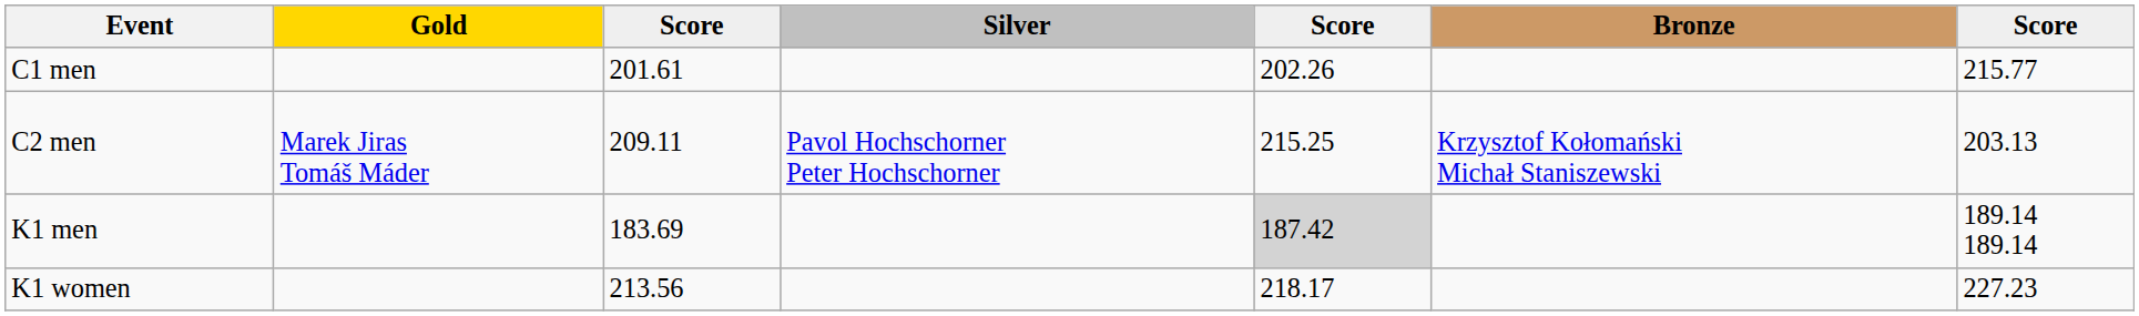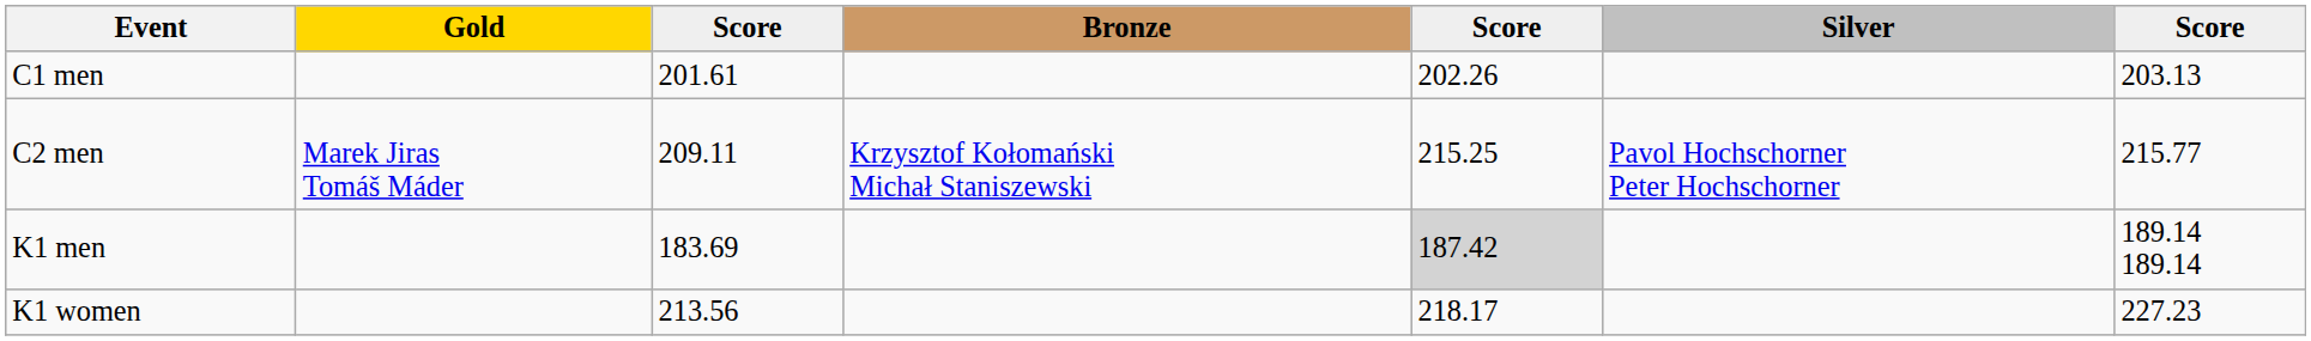 <table class="wikitable" width=100%>
 <tr>
 <th>Event</th>
 <td align=center bgcolor="gold"><strong>Gold</strong></td>
 <td align=center bgcolor="EFEFEF"><strong>Score</strong></td>
+<td align=center bgcolor="CC9966"><strong>Bronze</strong></td>
+<td align=center bgcolor="EFEFEF"><strong>Score</strong></td>
 <td align=center bgcolor="silver"><strong>Silver</strong></td>
-<td align=center bgcolor="EFEFEF"><strong>Score</strong></td>
-<td align=center bgcolor="CC9966"><strong>Bronze</strong></td>
 <td align=center bgcolor="EFEFEF"><strong>Score</strong></td>
 </tr>
 <tr>
 <td>C1 men</td>
 <td></td>
 <td>201.61</td>
 <td></td>
 <td>202.26</td>
 <td></td>
-<td>215.77</td>
+<td>203.13</td>
 </tr>
 <tr>
 <td>C2 men</td>
 <td><br><a href='#'>Marek Jiras</a><br><a href='#'>Tomáš Máder</a></td>
 <td>209.11</td>
+<td><br><a href='#'>Krzysztof Kołomański</a><br><a href='#'>Michał Staniszewski</a></td>
+<td>215.25</td>
 <td><br><a href='#'>Pavol Hochschorner</a><br><a href='#'>Peter Hochschorner</a></td>
-<td>215.25</td>
-<td><br><a href='#'>Krzysztof Kołomański</a><br><a href='#'>Michał Staniszewski</a></td>
-<td>203.13</td>
+<td>215.77</td>
 </tr>
 <tr>
 <td>K1 men</td>
 <td></td>
 <td>183.69</td>
+<td><br></td>
+<td style="background: lightgrey;">187.42</td>
 <td></td>
-<td style="background: lightgrey;">187.42</td>
-<td><br></td>
 <td>189.14<br>189.14</td>
 </tr>
 <tr>
 <td>K1 women</td>
 <td></td>
 <td>213.56</td>
 <td></td>
 <td>218.17</td>
 <td></td>
 <td>227.23</td>
 </tr>
 </table>
